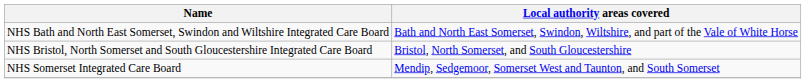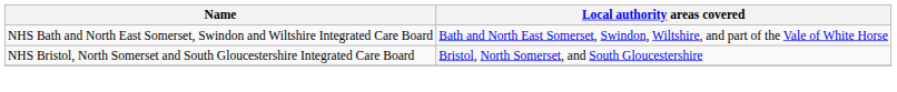 <table class="wikitable">
 <tr>
 <th>Name</th>
 <th><a href='#'>Local authority</a> areas covered</th>
 </tr>
 <tr>
 <td>NHS Bath and North East Somerset, Swindon and Wiltshire Integrated Care Board</td>
 <td><a href='#'>Bath and North East Somerset</a>, <a href='#'>Swindon</a>, <a href='#'>Wiltshire</a>, and part of the <a href='#'>Vale of White Horse</a></td>
 </tr>
 <tr>
 <td>NHS Bristol, North Somerset and South Gloucestershire Integrated Care Board</td>
 <td><a href='#'>Bristol</a>, <a href='#'>North Somerset</a>, and <a href='#'>South Gloucestershire</a></td>
 </tr>
 <tr>
-<td>NHS Somerset Integrated Care Board</td>
-<td><a href='#'>Mendip</a>, <a href='#'>Sedgemoor</a>, <a href='#'>Somerset West and Taunton</a>, and <a href='#'>South Somerset</a></td>
-</tr>
-<tr>
 </tr>
 </table>
